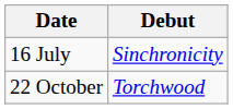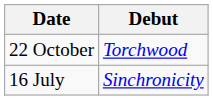 <table class="wikitable">
 <tr>
 <th>Date</th>
 <th>Debut</th>
 </tr>
 <tr>
+<td>22 October</td>
+<td><em><a href='#'>Torchwood</a></em></td>
+</tr>
+<tr>
 <td>16 July</td>
 <td><em><a href='#'>Sinchronicity</a></em></td>
 </tr>
-<tr>
-<td>22 October</td>
-<td><em><a href='#'>Torchwood</a></em></td>
-</tr>
 </table>
